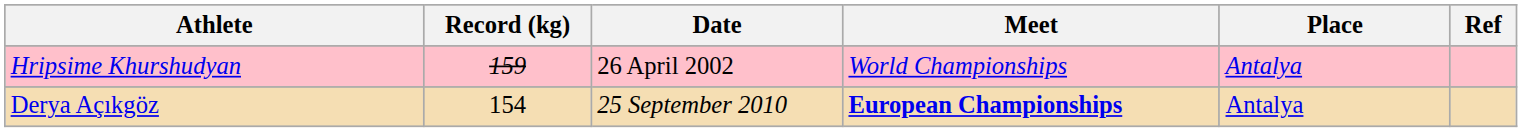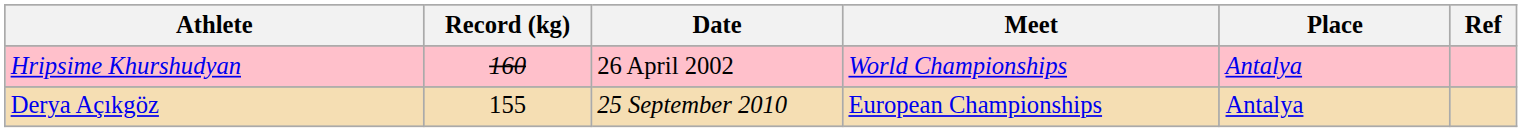 <table class="wikitable" style="font-size:90%; width: 70%;">
 <tr>
 <th width=20%>Athlete</th>
 <th width=8%>Record (kg)</th>
 <th width=12%>Date</th>
 <th width=18%>Meet</th>
 <th width=11%>Place</th>
 <th width=3%>Ref</th>
 </tr>
 <tr bgcolor=pink>
 <td><em> <a href='#'>Hripsime Khurshudyan</a></em> </td>
-<td align="center"><em><s>159</s></em></td>
+<td align="center"><em><s>160</s></em></td>
 <td>26 April 2002</td>
 <td><em><a href='#'>World Championships</a></em></td>
 <td><em><a href='#'>Antalya</a></em></td>
 <td></td>
 </tr>
 <tr bgcolor=Wheat>
 <td> <a href='#'>Derya Açıkgöz</a> </td>
-<td align="center">154</td>
+<td align="center">155</td>
 <td><em>25 September 2010</em></td>
-<td><strong><a href='#'>European Championships</a></strong></td>
+<td><a href='#'>European Championships</a></td>
 <td><a href='#'>Antalya</a></td>
 <td></td>
 </tr>
 </table>
